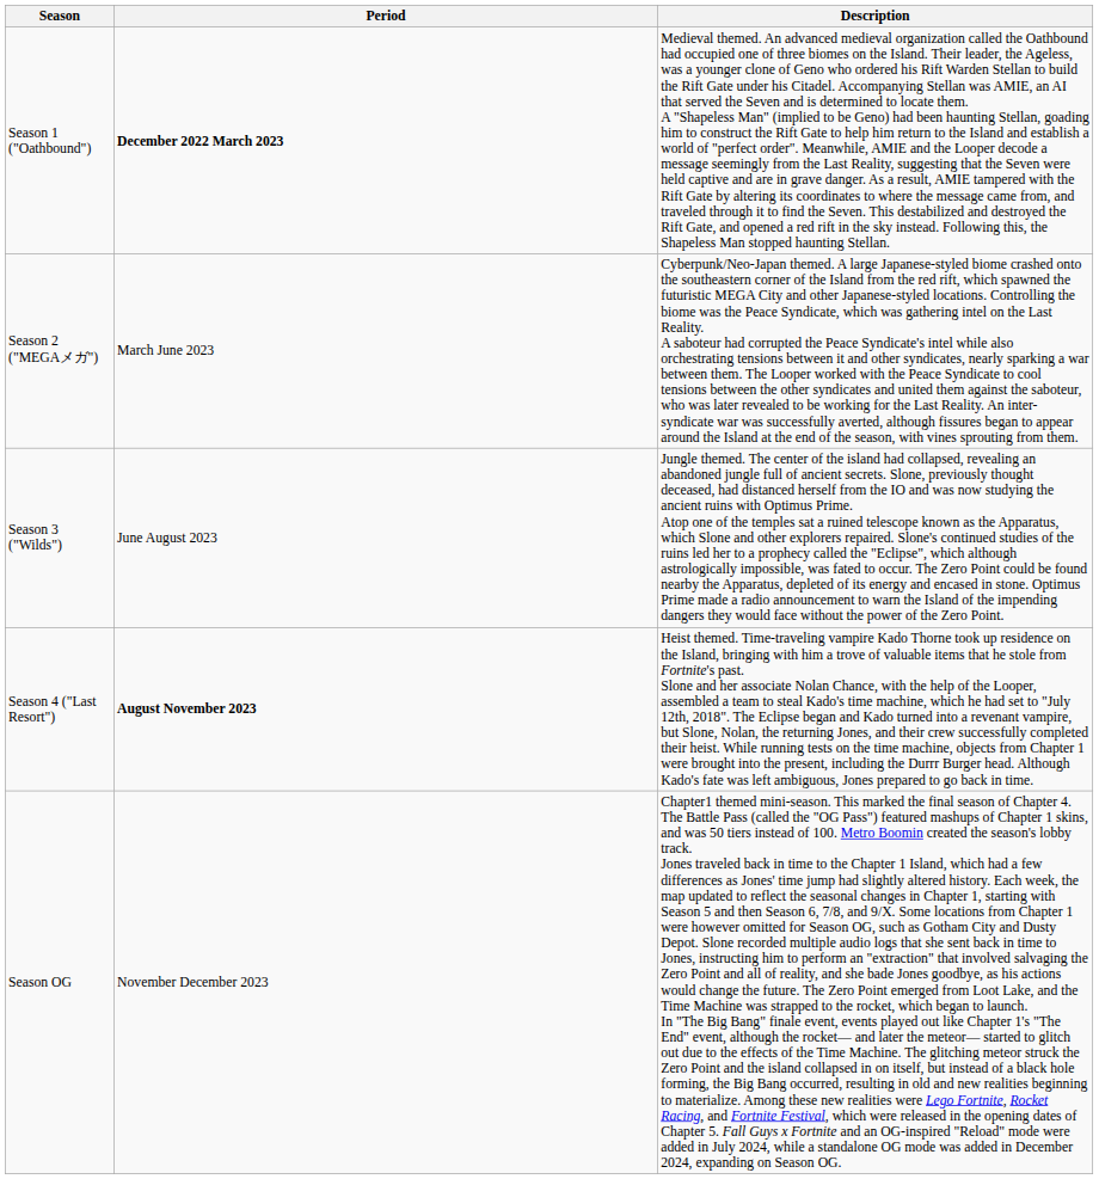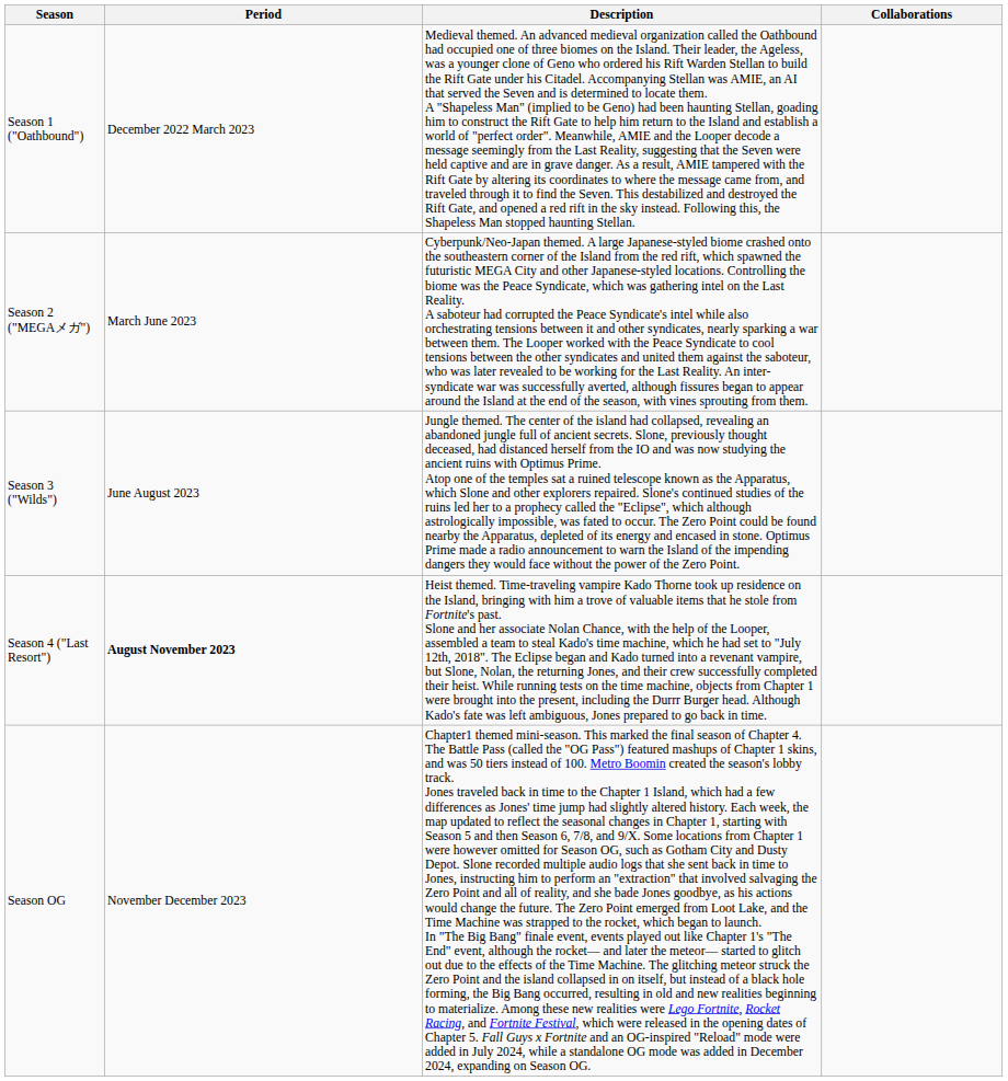 <table class="wikitable">
 <tr>
 <th width=10%>Season</th>
 <th>Period</th>
 <th width=40%>Description</th>
+<th>Collaborations</th>
 </tr>
 <tr>
 <td>Season 1 ("Oathbound")</td>
-<td><strong>December 2022  March 2023</strong></td>
+<td>December 2022  March 2023</td>
 <td>Medieval themed. An advanced medieval organization called the Oathbound had occupied one of three biomes on the Island. Their leader, the Ageless, was a younger clone of Geno who ordered his Rift Warden Stellan to build the Rift Gate under his Citadel. Accompanying Stellan was AMIE, an AI that served the Seven and is determined to locate them.<br>A "Shapeless Man" (implied to be Geno) had been haunting Stellan, goading him to construct the Rift Gate to help him return to the Island and establish a world of "perfect order". Meanwhile, AMIE and the Looper decode a message seemingly from the Last Reality, suggesting that the Seven were held captive and are in grave danger. As a result, AMIE tampered with the Rift Gate by altering its coordinates to where the message came from, and traveled through it to find the Seven. This destabilized and destroyed the Rift Gate, and opened a red rift in the sky instead. Following this, the Shapeless Man stopped haunting Stellan.</td>
+<td></td>
 </tr>
 <tr>
 <td>Season 2 ("MEGAメガ")</td>
 <td>March  June 2023</td>
 <td>Cyberpunk/Neo-Japan themed. A large Japanese-styled biome crashed onto the southeastern corner of the Island from the red rift, which spawned the futuristic MEGA City and other Japanese-styled locations. Controlling the biome was the Peace Syndicate, which was gathering intel on the Last Reality.<br>A saboteur had corrupted the Peace Syndicate's intel while also orchestrating tensions between it and other syndicates, nearly sparking a war between them. The Looper worked with the Peace Syndicate to cool tensions between the other syndicates and united them against the saboteur, who was later revealed to be working for the Last Reality. An inter-syndicate war was successfully averted, although fissures began to appear around the Island at the end of the season, with vines sprouting from them.</td>
+<td></td>
 </tr>
 <tr>
 <td>Season 3 ("Wilds")</td>
 <td>June  August 2023</td>
 <td>Jungle themed. The center of the island had collapsed, revealing an abandoned jungle full of ancient secrets. Slone, previously thought deceased, had distanced herself from the IO and was now studying the ancient ruins with Optimus Prime.<br>Atop one of the temples sat a ruined telescope known as the Apparatus, which Slone and other explorers repaired. Slone's continued studies of the ruins led her to a prophecy called the "Eclipse", which although astrologically impossible, was fated to occur. The Zero Point could be found nearby the Apparatus, depleted of its energy and encased in stone. Optimus Prime made a radio announcement to warn the Island of the impending dangers they would face without the power of the Zero Point.</td>
+<td></td>
 </tr>
 <tr>
 <td>Season 4 ("Last Resort")</td>
 <td><strong>August  November 2023</strong></td>
 <td>Heist themed. Time-traveling vampire Kado Thorne took up residence on the Island, bringing with him a trove of valuable items that he stole from <em>Fortnite</em>'s past.<br>Slone and her associate Nolan Chance, with the help of the Looper, assembled a team to steal Kado's time machine, which he had set to "July 12th, 2018". The Eclipse began and Kado turned into a revenant vampire, but Slone, Nolan, the returning Jones, and their crew successfully completed their heist. While running tests on the time machine, objects from Chapter 1 were brought into the present, including the Durrr Burger head. Although Kado's fate was left ambiguous, Jones prepared to go back in time.</td>
+<td></td>
 </tr>
 <tr>
 <td>Season OG</td>
 <td>November  December 2023</td>
 <td>Chapter1 themed mini-season. This marked the final season of Chapter 4. The Battle Pass (called the "OG Pass") featured mashups of Chapter 1 skins, and  was 50 tiers instead of 100. <a href='#'>Metro Boomin</a> created the season's lobby track.<br>Jones traveled back in time to the Chapter 1 Island, which had a few differences as Jones' time jump had slightly altered history. Each week, the map updated to reflect the seasonal changes in Chapter 1, starting with Season 5 and then Season 6, 7/8, and 9/X. Some locations from Chapter 1 were however omitted for Season OG, such as Gotham City and Dusty Depot. Slone recorded multiple audio logs that she sent back in time to Jones, instructing him to perform an "extraction" that involved salvaging the Zero Point and all of reality, and she bade Jones goodbye, as his actions would change the future. The Zero Point emerged from Loot Lake, and the Time Machine was strapped to the rocket, which began to launch.<br>In "The Big Bang" finale event, events played out like Chapter 1's "The End" event, although the rocket— and later the meteor— started to glitch out due to the effects of the Time Machine. The glitching meteor struck the Zero Point and the island collapsed in on itself, but instead of a black hole forming, the Big Bang occurred, resulting in old and new realities beginning to materialize. Among these new realities were <a href='#'><em>Lego Fortnite</em></a>, <em><a href='#'>Rocket Racing</a></em>, and <em><a href='#'>Fortnite Festival</a></em>, which were released in the opening dates of Chapter 5. <em>Fall Guys x Fortnite</em> and an OG-inspired "Reload" mode were added in July 2024, while a standalone OG mode was added in December 2024, expanding on Season OG.</td>
+<td></td>
 </tr>
 </table>
